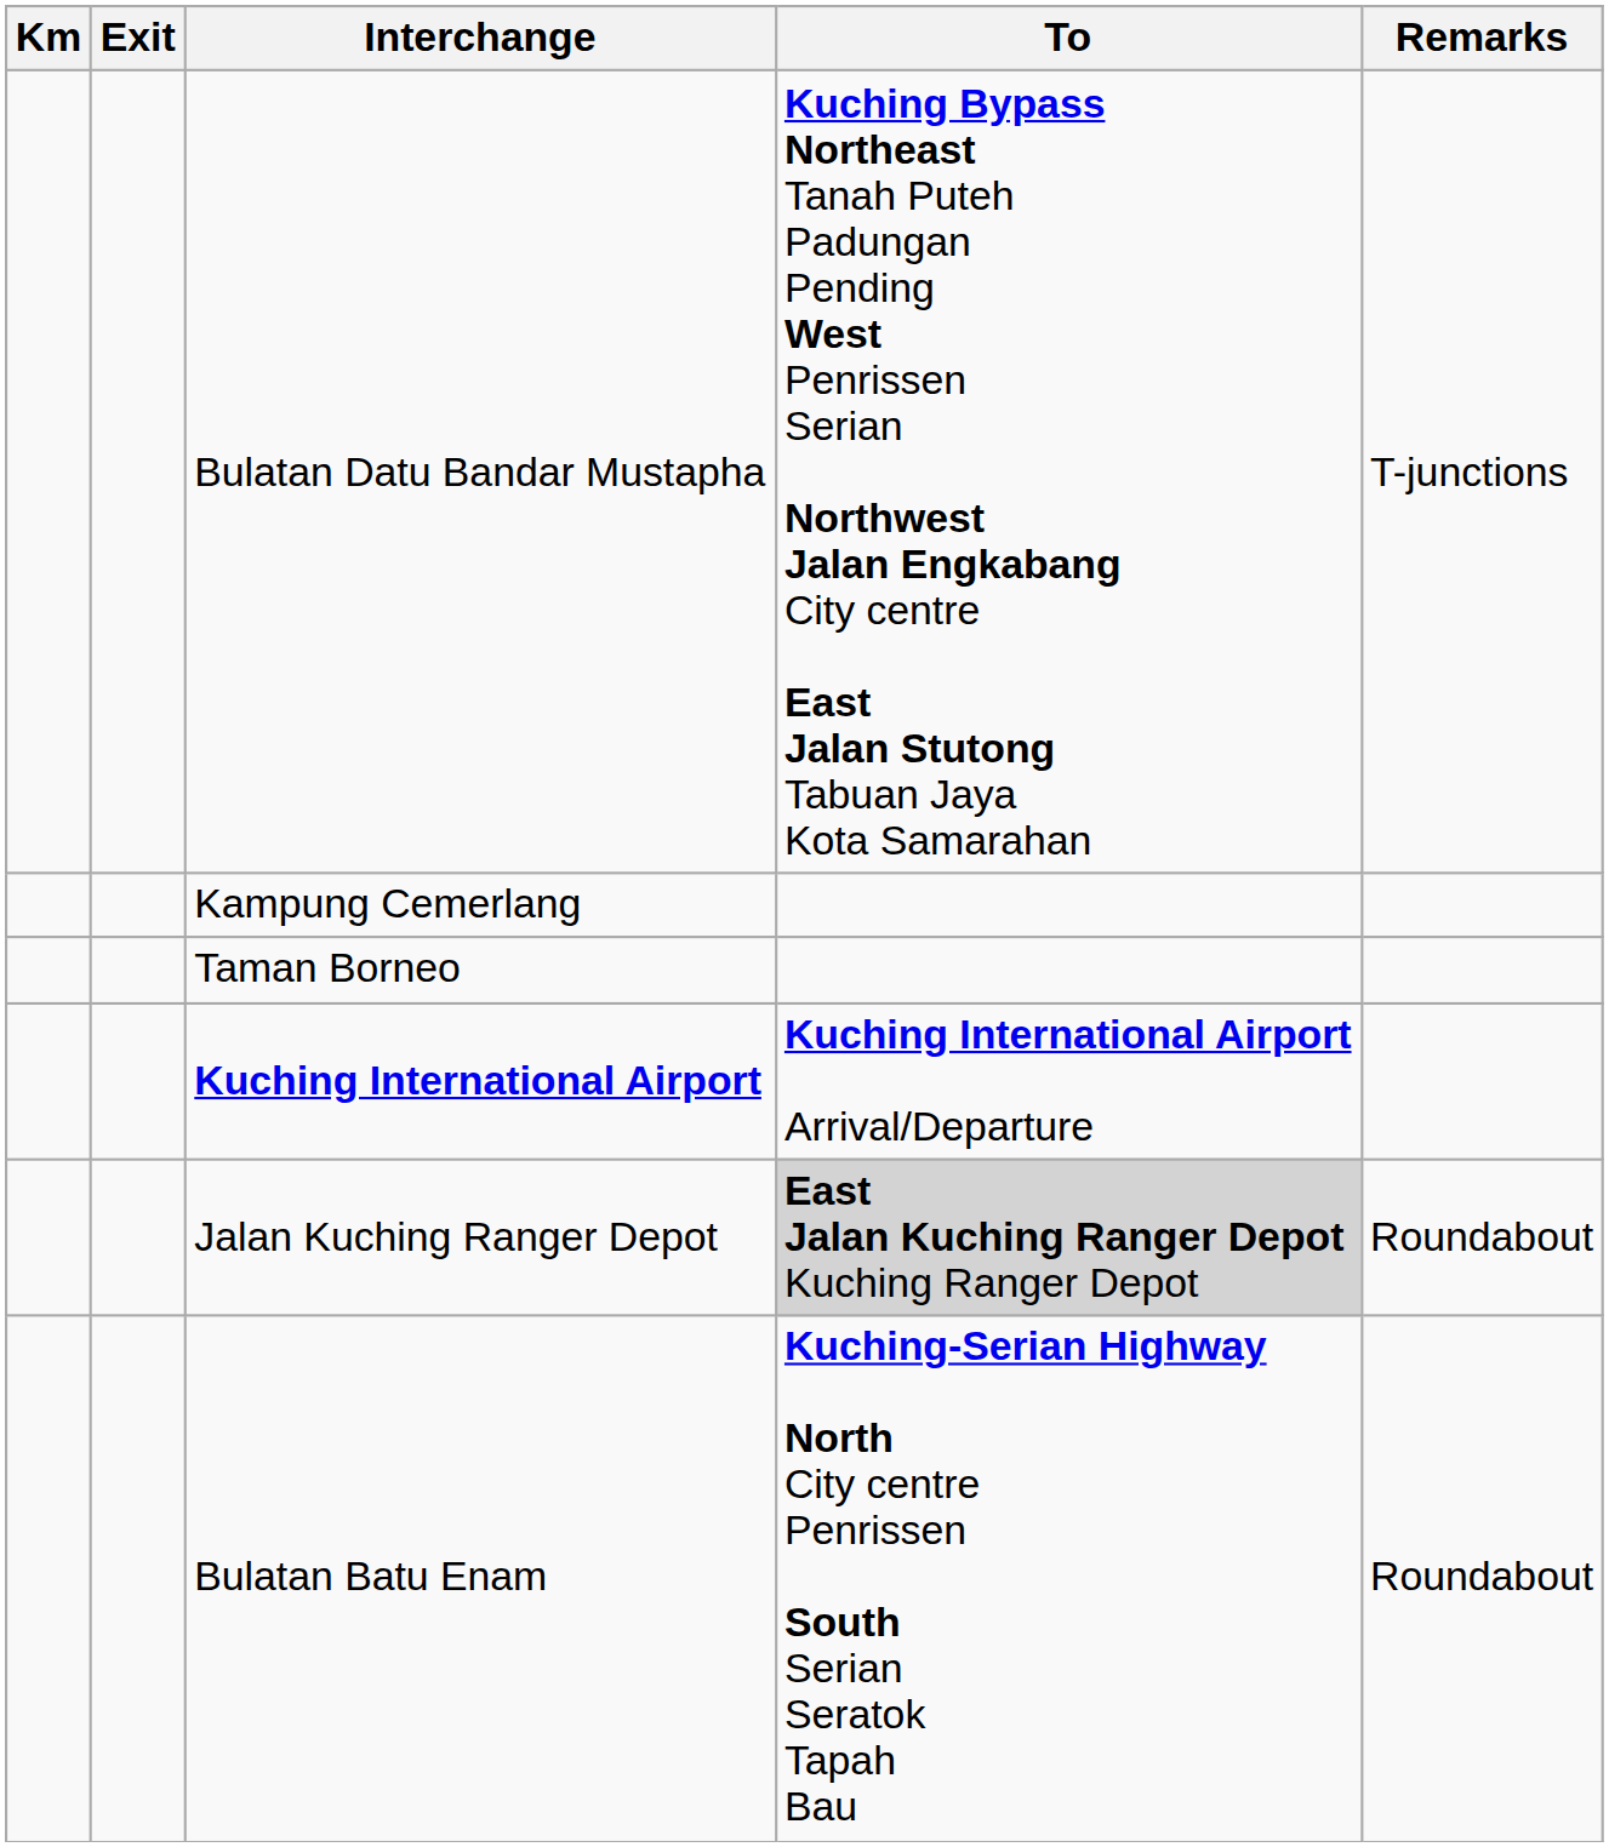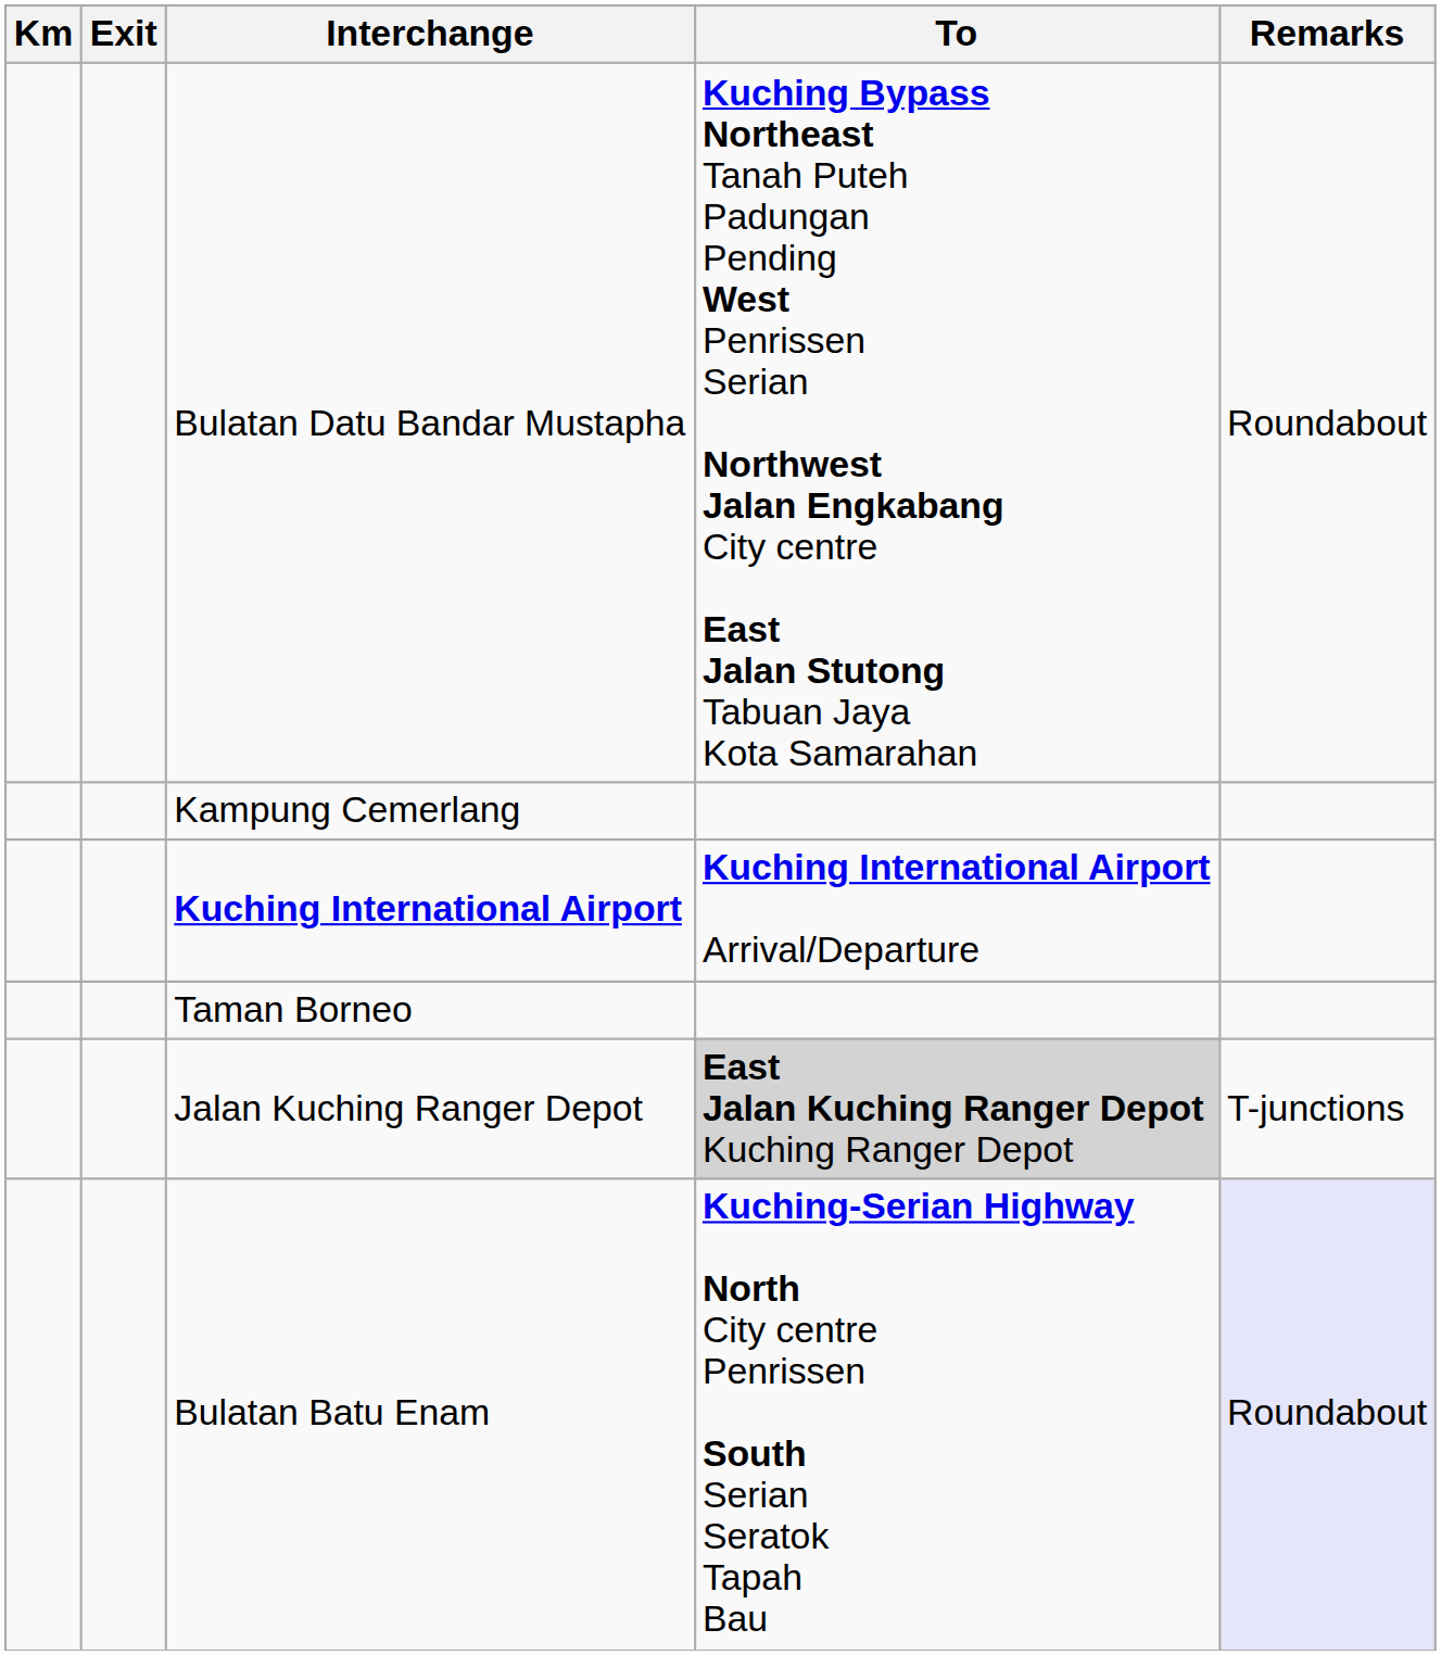 <table class="wikitable">
 <tr>
 <th>Km</th>
 <th>Exit</th>
 <th>Interchange</th>
 <th>To</th>
 <th>Remarks</th>
 </tr>
 <tr>
 <td></td>
 <td></td>
 <td>Bulatan Datu Bandar Mustapha</td>
 <td> <strong><a href='#'>Kuching Bypass</a></strong><br><strong>Northeast</strong><br>Tanah Puteh<br>Padungan<br>Pending<br><strong>West</strong><br>Penrissen<br>Serian<br><br><strong>Northwest</strong><br><strong>Jalan Engkabang</strong><br>City centre<br><br><strong>East</strong><br><strong>Jalan Stutong</strong><br>Tabuan Jaya<br>Kota Samarahan</td>
-<td>T-junctions</td>
+<td>Roundabout</td>
 </tr>
 <tr>
 <td></td>
 <td></td>
 <td>Kampung Cemerlang</td>
-<td></td>
-<td></td>
-</tr>
-<tr>
-<td></td>
-<td></td>
-<td>Taman Borneo</td>
 <td></td>
 <td></td>
 </tr>
 <tr>
 <td></td>
 <td></td>
 <td><strong><a href='#'>Kuching International Airport</a></strong> </td>
 <td><strong><a href='#'>Kuching International Airport</a></strong> <br><br>Arrival/Departure</td>
 <td></td>
 </tr>
 <tr>
 <td></td>
 <td></td>
+<td>Taman Borneo</td>
+<td></td>
+<td></td>
+</tr>
+<tr>
+<td></td>
+<td></td>
 <td>Jalan Kuching Ranger Depot</td>
 <td style="background: lightgrey;"><strong>East</strong><br><strong>Jalan Kuching Ranger Depot</strong><br>Kuching Ranger Depot</td>
-<td>Roundabout</td>
+<td>T-junctions</td>
 </tr>
 <tr>
 <td></td>
 <td></td>
 <td>Bulatan Batu Enam</td>
 <td>  <strong><a href='#'>Kuching-Serian Highway</a></strong><br><br><strong>North</strong><br>City centre<br>Penrissen<br><br><strong>South</strong><br>Serian<br>Seratok<br>Tapah<br>Bau</td>
-<td>Roundabout</td>
+<td style="background: lavender;">Roundabout</td>
 </tr>
 </table>
